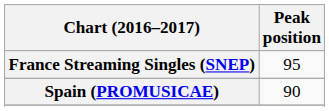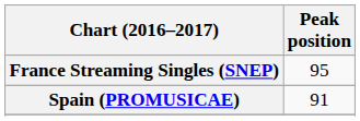 <table class="wikitable sortable plainrowheaders" style="text-align:center">
 <tr>
 <th>Chart (2016–2017)</th>
 <th>Peak<br>position</th>
 </tr>
 <tr>
 </tr>
 <tr>
 </tr>
 <tr>
 </tr>
 <tr>
 </tr>
 <tr>
 </tr>
 <tr>
 </tr>
 <tr>
 </tr>
 <tr>
 </tr>
 <tr>
 <th scope="row">France Streaming Singles (<a href='#'>SNEP</a>)</th>
 <td>95</td>
 </tr>
 <tr>
 </tr>
 <tr>
 </tr>
 <tr>
 </tr>
 <tr>
 </tr>
 <tr>
 </tr>
 <tr>
 </tr>
 <tr>
 </tr>
 <tr>
 </tr>
 <tr>
 </tr>
 <tr>
 </tr>
 <tr>
 </tr>
 <tr>
 <th scope="row">Spain (<a href='#'>PROMUSICAE</a>)</th>
-<td>90</td>
+<td>91</td>
 </tr>
 <tr>
 </tr>
 <tr>
 </tr>
 <tr>
 </tr>
 <tr>
 </tr>
 <tr>
 </tr>
 <tr>
 </tr>
 </table>
